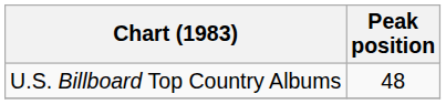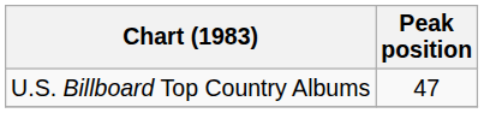 <table class="wikitable">
 <tr>
 <th>Chart (1983)</th>
 <th>Peak<br>position</th>
 </tr>
 <tr>
 <td>U.S. <em>Billboard</em> Top Country Albums</td>
-<td align="center">48</td>
+<td align="center">47</td>
 </tr>
 <tr>
 </tr>
 </table>
